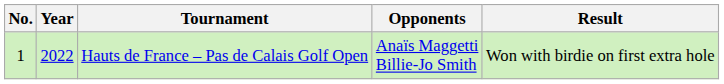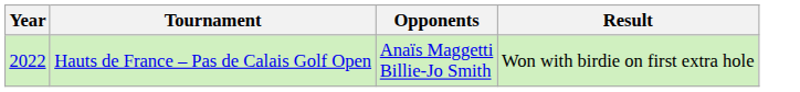 <table class="wikitable" style="font-size:95%;">
 <tr>
-<th>No.</th>
 <th>Year</th>
 <th>Tournament</th>
 <th>Opponents</th>
 <th>Result</th>
 </tr>
 <tr style="background:#d0f0c0;">
-<td align=center>1</td>
 <td><a href='#'>2022</a></td>
 <td><a href='#'>Hauts de France – Pas de Calais Golf Open</a></td>
 <td> <a href='#'>Anaïs Maggetti</a><br> <a href='#'>Billie-Jo Smith</a></td>
 <td>Won with birdie on first extra hole</td>
 </tr>
 </table>
